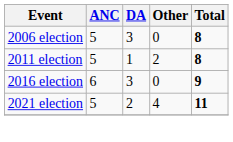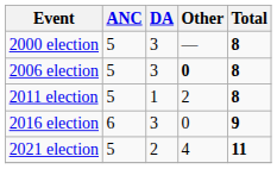 <table class="wikitable">
 <tr>
 <th>Event</th>
 <th><a href='#'>ANC</a></th>
 <th><a href='#'>DA</a></th>
 <th>Other</th>
 <th>Total</th>
 </tr>
 <tr>
+<td><a href='#'>2000 election</a></td>
+<td>5</td>
+<td>3</td>
+<td>—</td>
+<td><strong>8</strong></td>
+</tr>
+<tr>
 <td><a href='#'>2006 election</a></td>
 <td>5</td>
 <td>3</td>
-<td>0</td>
+<td><strong>0</strong></td>
 <td><strong>8</strong></td>
 </tr>
 <tr>
 <td><a href='#'>2011 election</a></td>
 <td>5</td>
 <td>1</td>
 <td>2</td>
 <td><strong>8</strong></td>
 </tr>
 <tr>
 <td><a href='#'>2016 election</a></td>
 <td>6</td>
 <td>3</td>
 <td>0</td>
 <td><strong>9</strong></td>
 </tr>
 <tr>
 <td><a href='#'>2021 election</a></td>
 <td>5</td>
 <td>2</td>
 <td>4</td>
 <td><strong>11</strong></td>
 </tr>
 <tr>
 </tr>
 </table>
